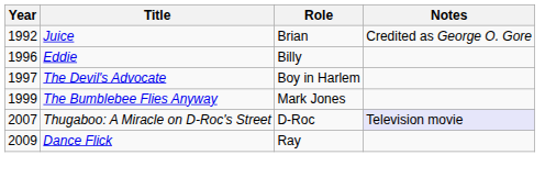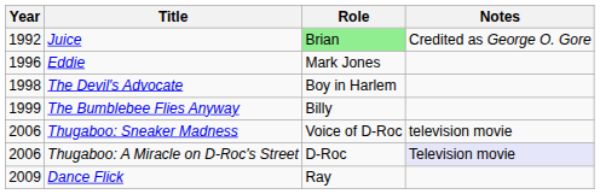 <table class="wikitable sortable">
 <tr>
 <th>Year</th>
 <th>Title</th>
 <th>Role</th>
 <th class="unsortable">Notes</th>
 </tr>
 <tr>
 <td>1992</td>
 <td><em><a href='#'>Juice</a></em></td>
-<td>Brian</td>
+<td style="background: lightgreen;">Brian</td>
 <td>Credited as <em>George O. Gore</em></td>
 </tr>
 <tr>
 <td>1996</td>
 <td><em><a href='#'>Eddie</a></em></td>
-<td>Billy</td>
+<td>Mark Jones</td>
 <td></td>
 </tr>
 <tr>
-<td>1997</td>
+<td>1998</td>
 <td><em><a href='#'>The Devil's Advocate</a></em></td>
 <td>Boy in Harlem</td>
 <td></td>
 </tr>
 <tr>
 <td>1999</td>
 <td><em><a href='#'>The Bumblebee Flies Anyway</a></em></td>
-<td>Mark Jones</td>
+<td>Billy</td>
 <td></td>
 </tr>
 <tr>
-<td>2007</td>
+<td>2006</td>
+<td><em><a href='#'>Thugaboo: Sneaker Madness</a></em></td>
+<td>Voice of D-Roc</td>
+<td>television movie</td>
+</tr>
+<tr>
+<td>2006</td>
 <td><em>Thugaboo: A Miracle on D-Roc's Street</em></td>
 <td>D-Roc</td>
 <td style="background: lavender;">Television movie</td>
 </tr>
 <tr>
 <td>2009</td>
 <td><em><a href='#'>Dance Flick</a></em></td>
 <td>Ray</td>
 <td></td>
 </tr>
 </table>
